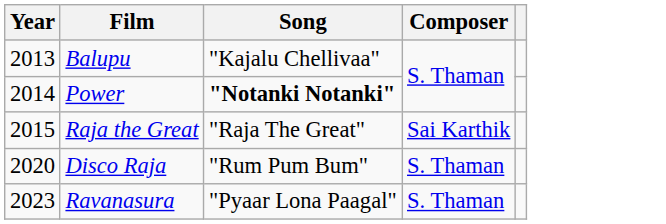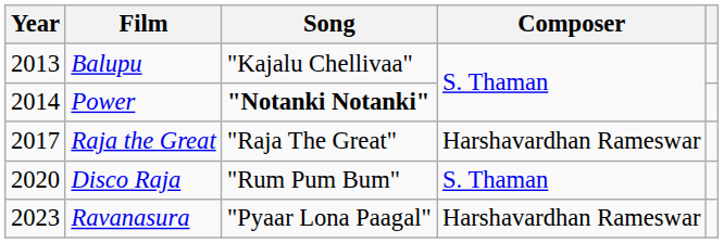 <table class="wikitable sortable">
 <tr>
 <th>Year</th>
 <th>Film</th>
 <th>Song</th>
 <th>Composer</th>
 <th></th>
 </tr>
 <tr>
 <td>2013</td>
 <td><em><a href='#'>Balupu</a></em></td>
 <td>"Kajalu Chellivaa"</td>
 <td rowspan="2"><a href='#'>S. Thaman</a></td>
 <td></td>
 </tr>
 <tr>
 <td>2014</td>
 <td><em><a href='#'>Power</a></em></td>
 <td><strong>"Notanki Notanki"</strong></td>
 <td></td>
 </tr>
 <tr>
-<td>2015</td>
+<td>2017</td>
 <td><em><a href='#'>Raja the Great</a></em></td>
 <td>"Raja The Great"</td>
-<td><a href='#'>Sai Karthik</a></td>
+<td>Harshavardhan Rameswar</td>
 <td></td>
 </tr>
 <tr>
 <td>2020</td>
 <td><em><a href='#'>Disco Raja</a></em></td>
 <td>"Rum Pum Bum"</td>
 <td><a href='#'>S. Thaman</a></td>
 <td></td>
 </tr>
 <tr>
 <td>2023</td>
 <td><em><a href='#'>Ravanasura</a></em></td>
 <td>"Pyaar Lona Paagal"</td>
-<td><a href='#'>S. Thaman</a></td>
+<td>Harshavardhan Rameswar</td>
 <td></td>
 </tr>
 </table>
